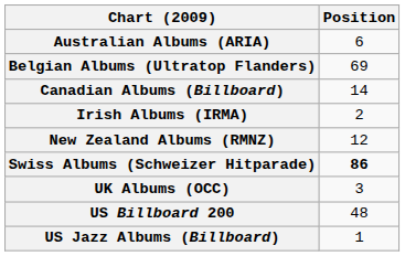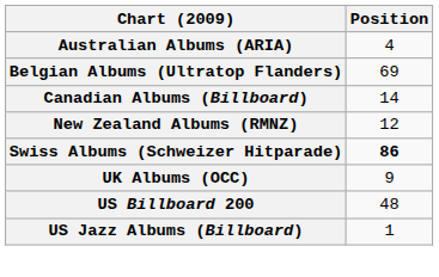 <table class="wikitable sortable plainrowheaders" style="text-align:center">
 <tr>
 <th scope="col">Chart (2009)</th>
 <th scope="col">Position</th>
 </tr>
 <tr>
 <th scope="row">Australian Albums (ARIA)</th>
-<td>6</td>
+<td>4</td>
 </tr>
 <tr>
 <th scope="row">Belgian Albums (Ultratop Flanders)</th>
 <td>69</td>
 </tr>
 <tr>
 <th scope="row">Canadian Albums (<em>Billboard</em>)</th>
 <td>14</td>
-</tr>
-<tr>
-<th scope="row">Irish Albums (IRMA)</th>
-<td>2</td>
 </tr>
 <tr>
 <th scope="row">New Zealand Albums (RMNZ)</th>
 <td>12</td>
 </tr>
 <tr>
 <th scope="row">Swiss Albums (Schweizer Hitparade)</th>
 <td><strong>86</strong></td>
 </tr>
 <tr>
 <th scope="row">UK Albums (OCC)</th>
-<td>3</td>
+<td>9</td>
 </tr>
 <tr>
 <th scope="row">US <em>Billboard</em> 200</th>
 <td>48</td>
 </tr>
 <tr>
 <th scope="row">US Jazz Albums (<em>Billboard</em>)</th>
 <td>1</td>
 </tr>
 </table>
